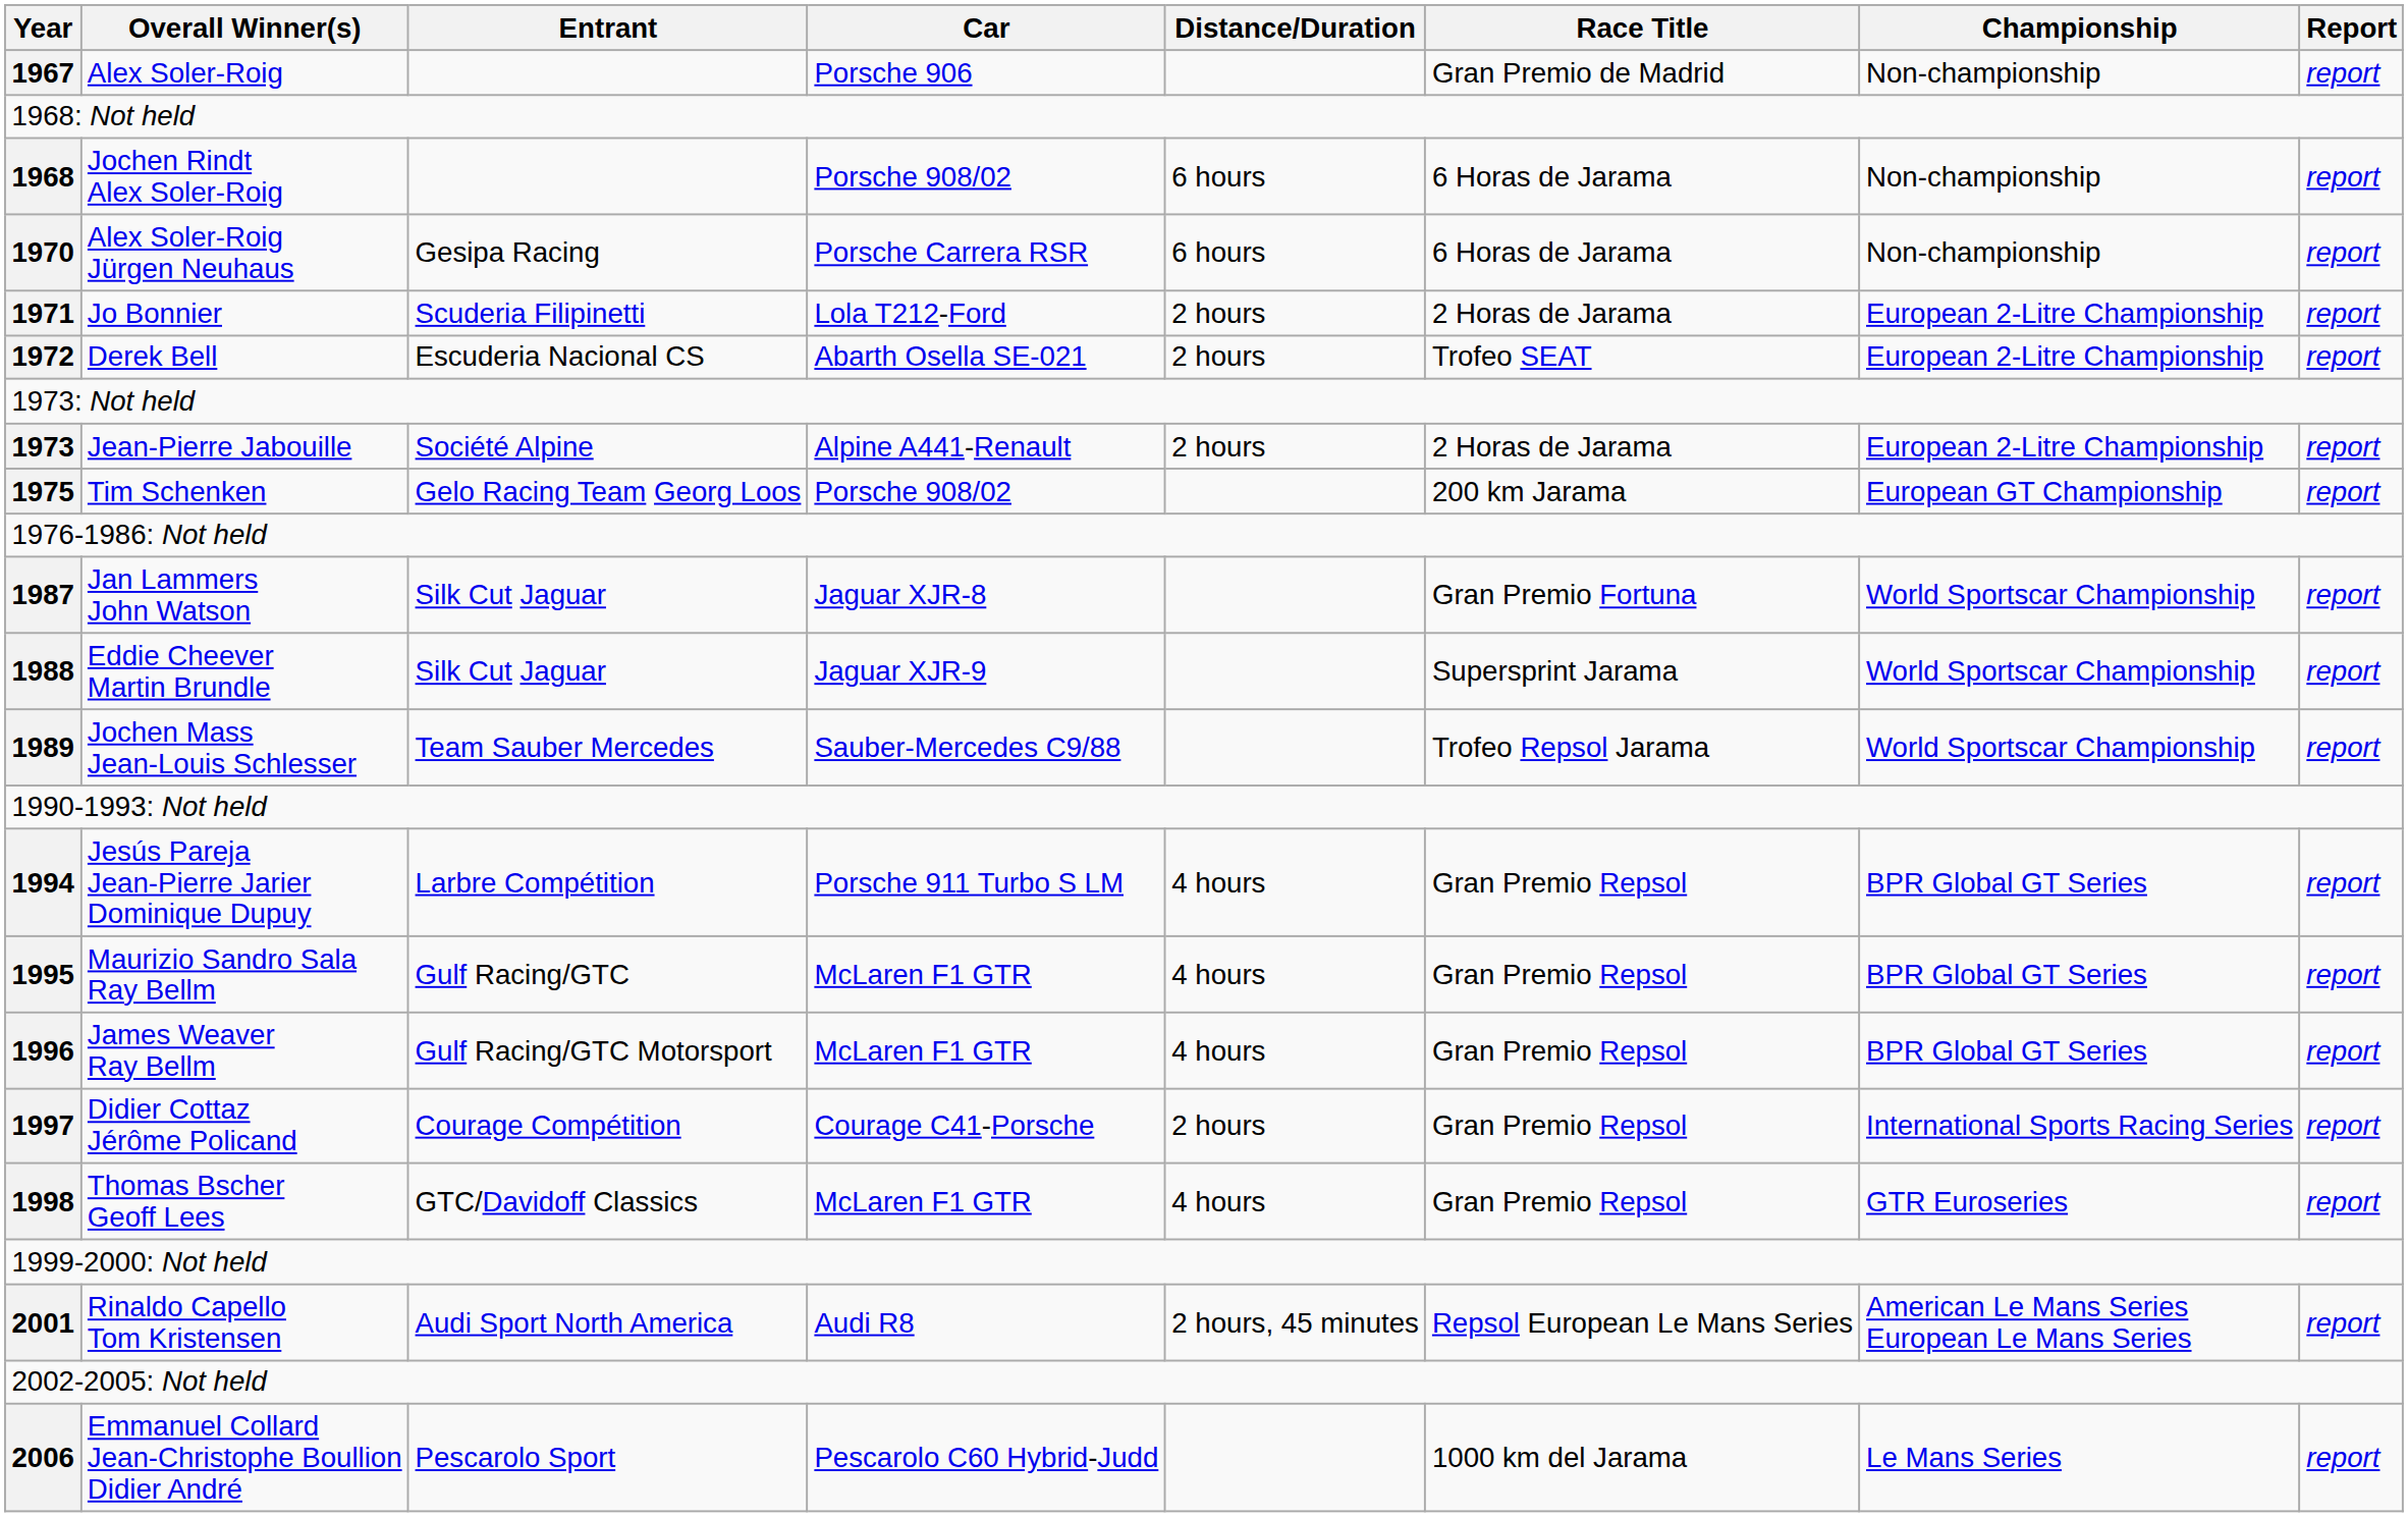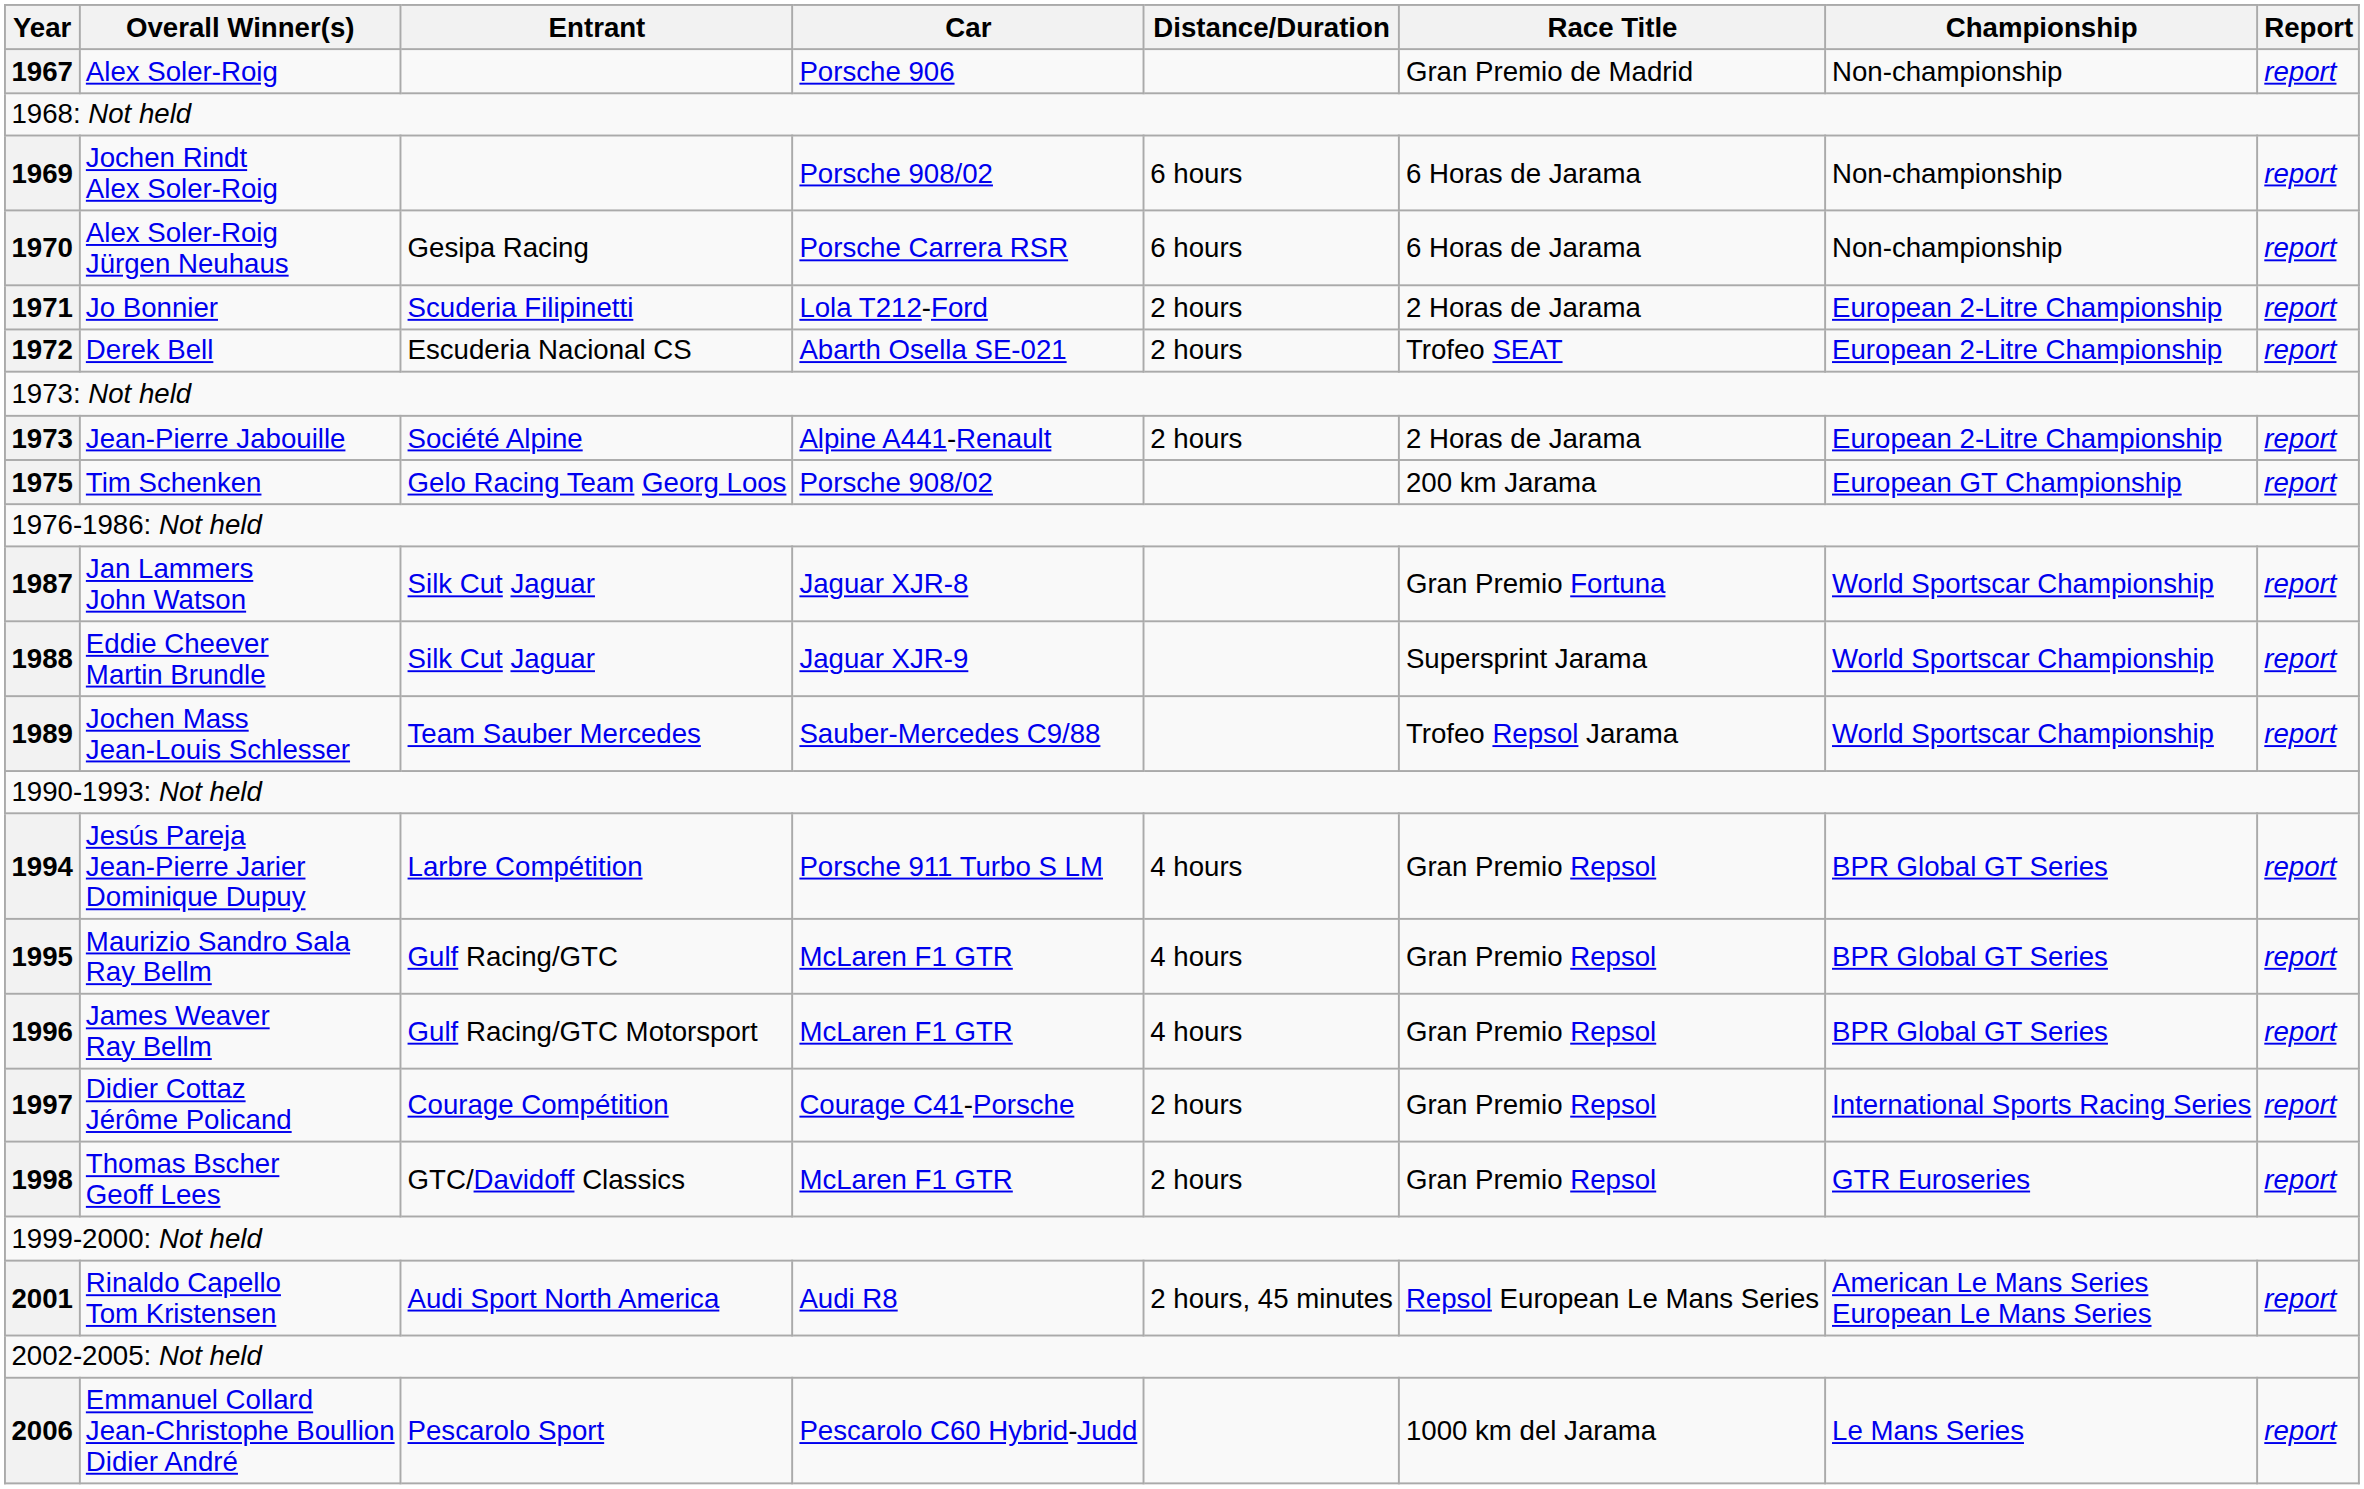 <table class="wikitable" style="font-size: 90%;">
 <tr>
 <th>Year</th>
 <th>Overall Winner(s)</th>
 <th>Entrant</th>
 <th>Car</th>
 <th>Distance/Duration</th>
 <th>Race Title</th>
 <th>Championship</th>
 <th>Report</th>
 </tr>
 <tr>
 <th>1967</th>
 <td> <a href='#'>Alex Soler-Roig</a></td>
 <td></td>
 <td><a href='#'>Porsche 906</a></td>
 <td></td>
 <td>Gran Premio de Madrid</td>
 <td>Non-championship</td>
 <td><em><a href='#'>report</a></em></td>
 </tr>
 <tr>
 <td colspan=9>1968: <em>Not held</em></td>
 </tr>
 <tr>
-<th>1968</th>
+<th>1969</th>
 <td> <a href='#'>Jochen Rindt</a><br> <a href='#'>Alex Soler-Roig</a></td>
 <td></td>
 <td><a href='#'>Porsche 908/02</a></td>
 <td>6 hours</td>
 <td>6 Horas de Jarama</td>
 <td>Non-championship</td>
 <td><em><a href='#'>report</a></em></td>
 </tr>
 <tr>
 <th>1970</th>
 <td> <a href='#'>Alex Soler-Roig</a><br> <a href='#'>Jürgen Neuhaus</a></td>
 <td> Gesipa Racing</td>
 <td><a href='#'>Porsche Carrera RSR</a></td>
 <td>6 hours</td>
 <td>6 Horas de Jarama</td>
 <td>Non-championship</td>
 <td><em><a href='#'>report</a></em></td>
 </tr>
 <tr>
 <th>1971</th>
 <td> <a href='#'>Jo Bonnier</a></td>
 <td> <a href='#'>Scuderia Filipinetti</a></td>
 <td><a href='#'>Lola T212</a>-<a href='#'>Ford</a></td>
 <td>2 hours</td>
 <td>2 Horas de Jarama</td>
 <td><a href='#'>European 2-Litre Championship</a></td>
 <td><em><a href='#'>report</a></em></td>
 </tr>
 <tr>
 <th>1972</th>
 <td> <a href='#'>Derek Bell</a></td>
 <td> Escuderia Nacional CS</td>
 <td><a href='#'>Abarth Osella SE-021</a></td>
 <td>2 hours</td>
 <td>Trofeo <a href='#'>SEAT</a></td>
 <td><a href='#'>European 2-Litre Championship</a></td>
 <td><em><a href='#'>report</a></em></td>
 </tr>
 <tr>
 <td colspan=9>1973: <em>Not held</em></td>
 </tr>
 <tr>
 <th>1973</th>
 <td> <a href='#'>Jean-Pierre Jabouille</a></td>
 <td> <a href='#'>Société Alpine</a></td>
 <td><a href='#'>Alpine A441</a>-<a href='#'>Renault</a></td>
 <td>2 hours</td>
 <td>2 Horas de Jarama</td>
 <td><a href='#'>European 2-Litre Championship</a></td>
 <td><em><a href='#'>report</a></em></td>
 </tr>
 <tr>
 <th>1975</th>
 <td> <a href='#'>Tim Schenken</a></td>
 <td> <a href='#'>Gelo Racing Team</a> <a href='#'>Georg Loos</a></td>
 <td><a href='#'>Porsche 908/02</a></td>
 <td></td>
 <td>200 km Jarama</td>
 <td><a href='#'>European GT Championship</a></td>
 <td><em><a href='#'>report</a></em></td>
 </tr>
 <tr>
 <td colspan=9>1976-1986: <em>Not held</em></td>
 </tr>
 <tr>
 <th>1987</th>
 <td> <a href='#'>Jan Lammers</a><br> <a href='#'>John Watson</a></td>
 <td> <a href='#'>Silk Cut</a> <a href='#'>Jaguar</a></td>
 <td><a href='#'>Jaguar XJR-8</a></td>
 <td></td>
 <td>Gran Premio <a href='#'>Fortuna</a></td>
 <td><a href='#'>World Sportscar Championship</a></td>
 <td><em><a href='#'>report</a></em></td>
 </tr>
 <tr>
 <th>1988</th>
 <td> <a href='#'>Eddie Cheever</a><br> <a href='#'>Martin Brundle</a></td>
 <td> <a href='#'>Silk Cut</a> <a href='#'>Jaguar</a></td>
 <td><a href='#'>Jaguar XJR-9</a></td>
 <td></td>
 <td>Supersprint Jarama</td>
 <td><a href='#'>World Sportscar Championship</a></td>
 <td><em><a href='#'>report</a></em></td>
 </tr>
 <tr>
 <th>1989</th>
 <td> <a href='#'>Jochen Mass</a><br> <a href='#'>Jean-Louis Schlesser</a></td>
 <td> <a href='#'>Team Sauber Mercedes</a></td>
 <td><a href='#'>Sauber-Mercedes C9/88</a></td>
 <td></td>
 <td>Trofeo <a href='#'>Repsol</a> Jarama</td>
 <td><a href='#'>World Sportscar Championship</a></td>
 <td><em><a href='#'>report</a></em></td>
 </tr>
 <tr>
 <td colspan=9>1990-1993: <em>Not held</em></td>
 </tr>
 <tr>
 <th>1994</th>
 <td> <a href='#'>Jesús Pareja</a><br> <a href='#'>Jean-Pierre Jarier</a><br> <a href='#'>Dominique Dupuy</a></td>
 <td> <a href='#'>Larbre Compétition</a></td>
 <td><a href='#'>Porsche 911 Turbo S LM</a></td>
 <td>4 hours</td>
 <td>Gran Premio <a href='#'>Repsol</a></td>
 <td><a href='#'>BPR Global GT Series</a></td>
 <td><em><a href='#'>report</a></em></td>
 </tr>
 <tr>
 <th>1995</th>
 <td> <a href='#'>Maurizio Sandro Sala</a><br> <a href='#'>Ray Bellm</a></td>
 <td> <a href='#'>Gulf</a> Racing/GTC</td>
 <td><a href='#'>McLaren F1 GTR</a></td>
 <td>4 hours</td>
 <td>Gran Premio <a href='#'>Repsol</a></td>
 <td><a href='#'>BPR Global GT Series</a></td>
 <td><em><a href='#'>report</a></em></td>
 </tr>
 <tr>
 <th>1996</th>
 <td> <a href='#'>James Weaver</a><br> <a href='#'>Ray Bellm</a></td>
 <td> <a href='#'>Gulf</a> Racing/GTC Motorsport</td>
 <td><a href='#'>McLaren F1 GTR</a></td>
 <td>4 hours</td>
 <td>Gran Premio <a href='#'>Repsol</a></td>
 <td><a href='#'>BPR Global GT Series</a></td>
 <td><em><a href='#'>report</a></em></td>
 </tr>
 <tr>
 <th>1997</th>
 <td> <a href='#'>Didier Cottaz</a><br> <a href='#'>Jérôme Policand</a></td>
 <td> <a href='#'>Courage Compétition</a></td>
 <td><a href='#'>Courage C41</a>-<a href='#'>Porsche</a></td>
 <td>2 hours</td>
 <td>Gran Premio <a href='#'>Repsol</a></td>
 <td><a href='#'>International Sports Racing Series</a></td>
 <td><em><a href='#'>report</a></em></td>
 </tr>
 <tr>
 <th>1998</th>
 <td> <a href='#'>Thomas Bscher</a><br> <a href='#'>Geoff Lees</a></td>
 <td> GTC/<a href='#'>Davidoff</a> Classics</td>
 <td><a href='#'>McLaren F1 GTR</a></td>
-<td>4 hours</td>
+<td>2 hours</td>
 <td>Gran Premio <a href='#'>Repsol</a></td>
 <td><a href='#'>GTR Euroseries</a></td>
 <td><em><a href='#'>report</a></em></td>
 </tr>
 <tr>
 <td colspan=9>1999-2000: <em>Not held</em></td>
 </tr>
 <tr>
 <th>2001</th>
 <td> <a href='#'>Rinaldo Capello</a><br> <a href='#'>Tom Kristensen</a></td>
 <td> <a href='#'>Audi Sport North America</a></td>
 <td><a href='#'>Audi R8</a></td>
 <td>2 hours, 45 minutes</td>
 <td><a href='#'>Repsol</a> European Le Mans Series</td>
 <td><a href='#'>American Le Mans Series</a><br><a href='#'>European Le Mans Series</a></td>
 <td><em><a href='#'>report</a></em></td>
 </tr>
 <tr>
 <td colspan=9>2002-2005: <em>Not held</em></td>
 </tr>
 <tr>
 <th>2006</th>
 <td> <a href='#'>Emmanuel Collard</a><br> <a href='#'>Jean-Christophe Boullion</a><br> <a href='#'>Didier André</a></td>
 <td> <a href='#'>Pescarolo Sport</a></td>
 <td><a href='#'>Pescarolo C60 Hybrid</a>-<a href='#'>Judd</a></td>
 <td></td>
 <td>1000 km del Jarama</td>
 <td><a href='#'>Le Mans Series</a></td>
 <td><em><a href='#'>report</a></em></td>
 </tr>
 </table>
